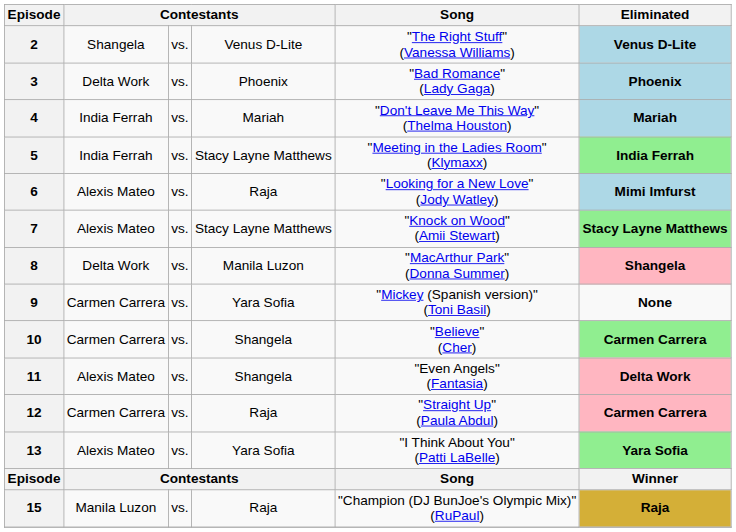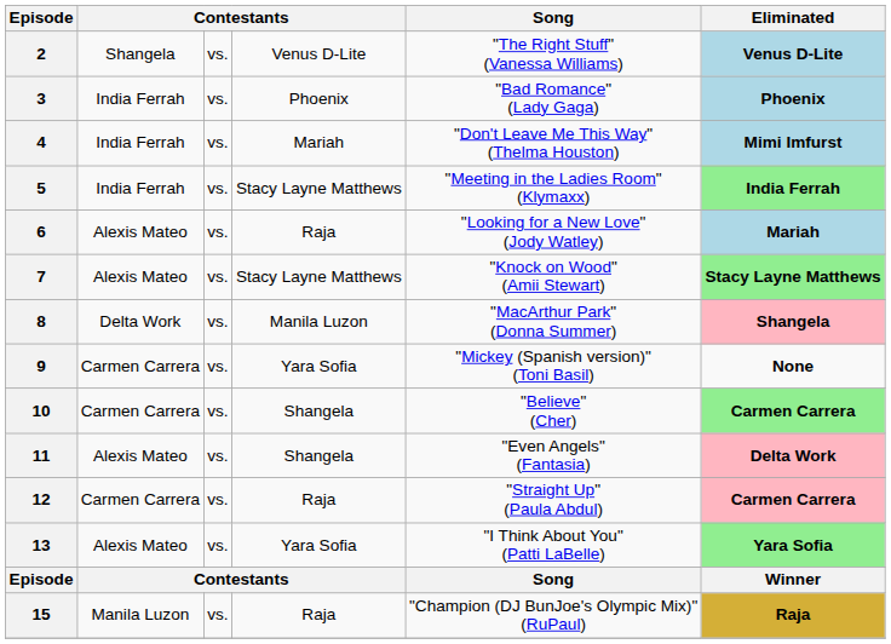 <table class="wikitable" style="text-align:center">
 <tr>
 <th scope="col">Episode</th>
 <th scope="col" colspan="3">Contestants</th>
 <th scope="col">Song</th>
 <th scope="col">Eliminated</th>
 </tr>
 <tr>
 <th scope="row">2</th>
 <td>Shangela</td>
 <td>vs.</td>
 <td>Venus D-Lite</td>
 <td>"<a href='#'>The Right Stuff</a>"<br>(<a href='#'>Vanessa Williams</a>)</td>
 <td bgcolor="lightblue"><strong>Venus D-Lite</strong></td>
 </tr>
 <tr>
 <th scope="row">3</th>
-<td>Delta Work</td>
+<td>India Ferrah</td>
 <td>vs.</td>
 <td>Phoenix</td>
 <td>"<a href='#'>Bad Romance</a>"<br>(<a href='#'>Lady Gaga</a>)</td>
 <td bgcolor="lightblue"><strong>Phoenix</strong></td>
 </tr>
 <tr>
 <th scope="row">4</th>
 <td>India Ferrah</td>
 <td>vs.</td>
 <td>Mariah</td>
 <td>"<a href='#'>Don't Leave Me This Way</a>"<br>(<a href='#'>Thelma Houston</a>)</td>
-<td bgcolor="lightblue"><strong>Mariah</strong></td>
+<td bgcolor="lightblue"><strong>Mimi Imfurst</strong></td>
 </tr>
 <tr>
 <th scope="row">5</th>
 <td>India Ferrah</td>
 <td>vs.</td>
 <td nowrap>Stacy Layne Matthews</td>
 <td>"<a href='#'>Meeting in the Ladies Room</a>"<br>(<a href='#'>Klymaxx</a>)</td>
 <td bgcolor="lightgreen"><strong>India Ferrah</strong></td>
 </tr>
 <tr>
 <th scope="row">6</th>
 <td>Alexis Mateo</td>
 <td>vs.</td>
 <td>Raja</td>
 <td>"<a href='#'>Looking for a New Love</a>"<br>(<a href='#'>Jody Watley</a>)</td>
-<td bgcolor="lightblue"><strong>Mimi Imfurst</strong></td>
+<td bgcolor="lightblue"><strong>Mariah</strong></td>
 </tr>
 <tr>
 <th scope="row">7</th>
 <td>Alexis Mateo</td>
 <td>vs.</td>
 <td>Stacy Layne Matthews</td>
 <td>"<a href='#'>Knock on Wood</a>"<br>(<a href='#'>Amii Stewart</a>)</td>
 <td nowrap bgcolor="lightgreen"><strong>Stacy Layne Matthews</strong></td>
 </tr>
 <tr>
 <th scope="row">8</th>
 <td>Delta Work</td>
 <td>vs.</td>
 <td>Manila Luzon</td>
 <td>"<a href='#'>MacArthur Park</a>"<br>(<a href='#'>Donna Summer</a>)</td>
 <td bgcolor="lightpink"><strong>Shangela</strong></td>
 </tr>
 <tr>
 <th scope="row">9</th>
 <td nowrap>Carmen Carrera</td>
 <td>vs.</td>
 <td>Yara Sofia</td>
 <td>"<a href='#'>Mickey</a> (Spanish version)"<br>(<a href='#'>Toni Basil</a>)</td>
 <td><strong>None</strong></td>
 </tr>
 <tr>
 <th scope="row">10</th>
 <td>Carmen Carrera</td>
 <td>vs.</td>
 <td>Shangela</td>
 <td>"<a href='#'>Believe</a>"<br>(<a href='#'>Cher</a>)</td>
 <td bgcolor="lightgreen"><strong>Carmen Carrera</strong></td>
 </tr>
 <tr>
 <th scope="row">11</th>
 <td>Alexis Mateo</td>
 <td>vs.</td>
 <td>Shangela</td>
 <td>"Even Angels"<br>(<a href='#'>Fantasia</a>)</td>
 <td bgcolor="lightpink"><strong>Delta Work</strong></td>
 </tr>
 <tr>
 <th scope="row">12</th>
 <td>Carmen Carrera</td>
 <td>vs.</td>
 <td>Raja</td>
 <td>"<a href='#'>Straight Up</a>"<br>(<a href='#'>Paula Abdul</a>)</td>
 <td bgcolor="lightpink"><strong>Carmen Carrera</strong></td>
 </tr>
 <tr>
 <th scope="row">13</th>
 <td>Alexis Mateo</td>
 <td>vs.</td>
 <td>Yara Sofia</td>
 <td>"I Think About You"<br>(<a href='#'>Patti LaBelle</a>)</td>
 <td bgcolor="lightgreen"><strong>Yara Sofia</strong></td>
 </tr>
 <tr>
 <th scope="col">Episode</th>
 <th scope="col" colspan="3">Contestants</th>
 <th scope="col">Song</th>
 <th scope="col">Winner</th>
 </tr>
 <tr>
 <th scope="row">15</th>
 <td>Manila Luzon</td>
 <td>vs.</td>
 <td>Raja</td>
 <td nowrap>"Champion (DJ BunJoe's Olympic Mix)"<br>(<a href='#'>RuPaul</a>)</td>
 <td bgcolor="#D4AF37"><strong>Raja</strong></td>
 </tr>
 <tr>
 </tr>
 </table>
